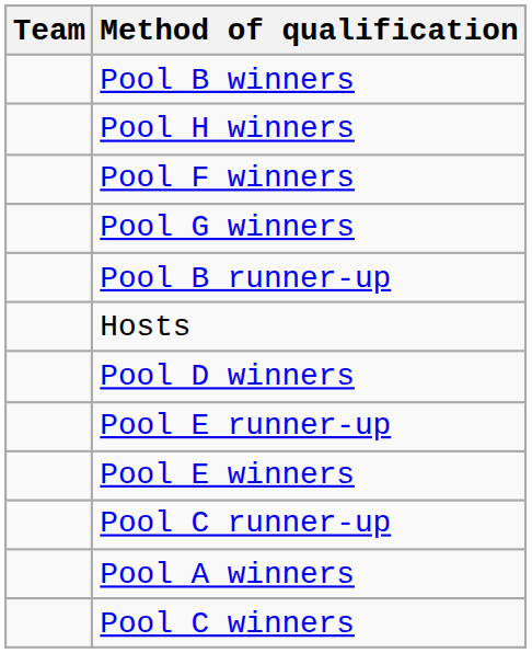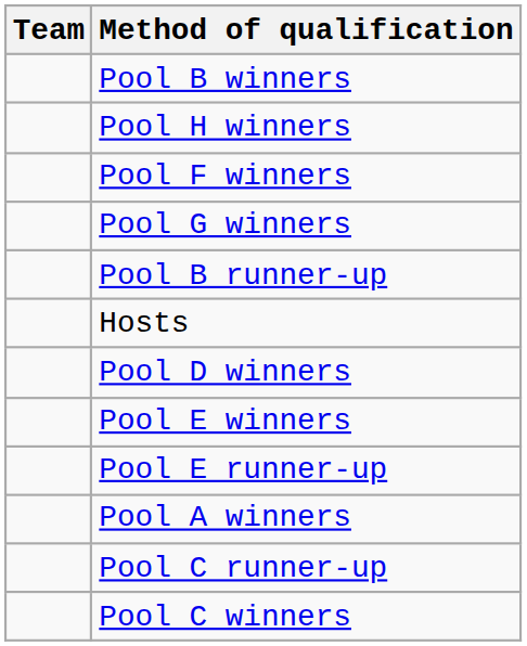 <table class="wikitable">
 <tr>
 <th>Team</th>
 <th>Method of qualification</th>
 </tr>
 <tr>
 <td></td>
 <td><a href='#'>Pool B winners</a></td>
 </tr>
 <tr>
 <td></td>
 <td><a href='#'>Pool H winners</a></td>
 </tr>
 <tr>
 <td></td>
 <td><a href='#'>Pool F winners</a></td>
 </tr>
 <tr>
 <td></td>
 <td><a href='#'>Pool G winners</a></td>
 </tr>
 <tr>
 <td></td>
 <td><a href='#'>Pool B runner-up</a></td>
 </tr>
 <tr>
 <td></td>
 <td>Hosts</td>
 </tr>
 <tr>
 <td></td>
 <td><a href='#'>Pool D winners</a></td>
 </tr>
 <tr>
 <td></td>
+<td><a href='#'>Pool E winners</a></td>
+</tr>
+<tr>
+<td></td>
 <td><a href='#'>Pool E runner-up</a></td>
 </tr>
 <tr>
 <td></td>
-<td><a href='#'>Pool E winners</a></td>
+<td><a href='#'>Pool A winners</a></td>
 </tr>
 <tr>
 <td></td>
 <td><a href='#'>Pool C runner-up</a></td>
 </tr>
 <tr>
 <td></td>
-<td><a href='#'>Pool A winners</a></td>
-</tr>
-<tr>
-<td></td>
 <td><a href='#'>Pool C winners</a></td>
 </tr>
 </table>
